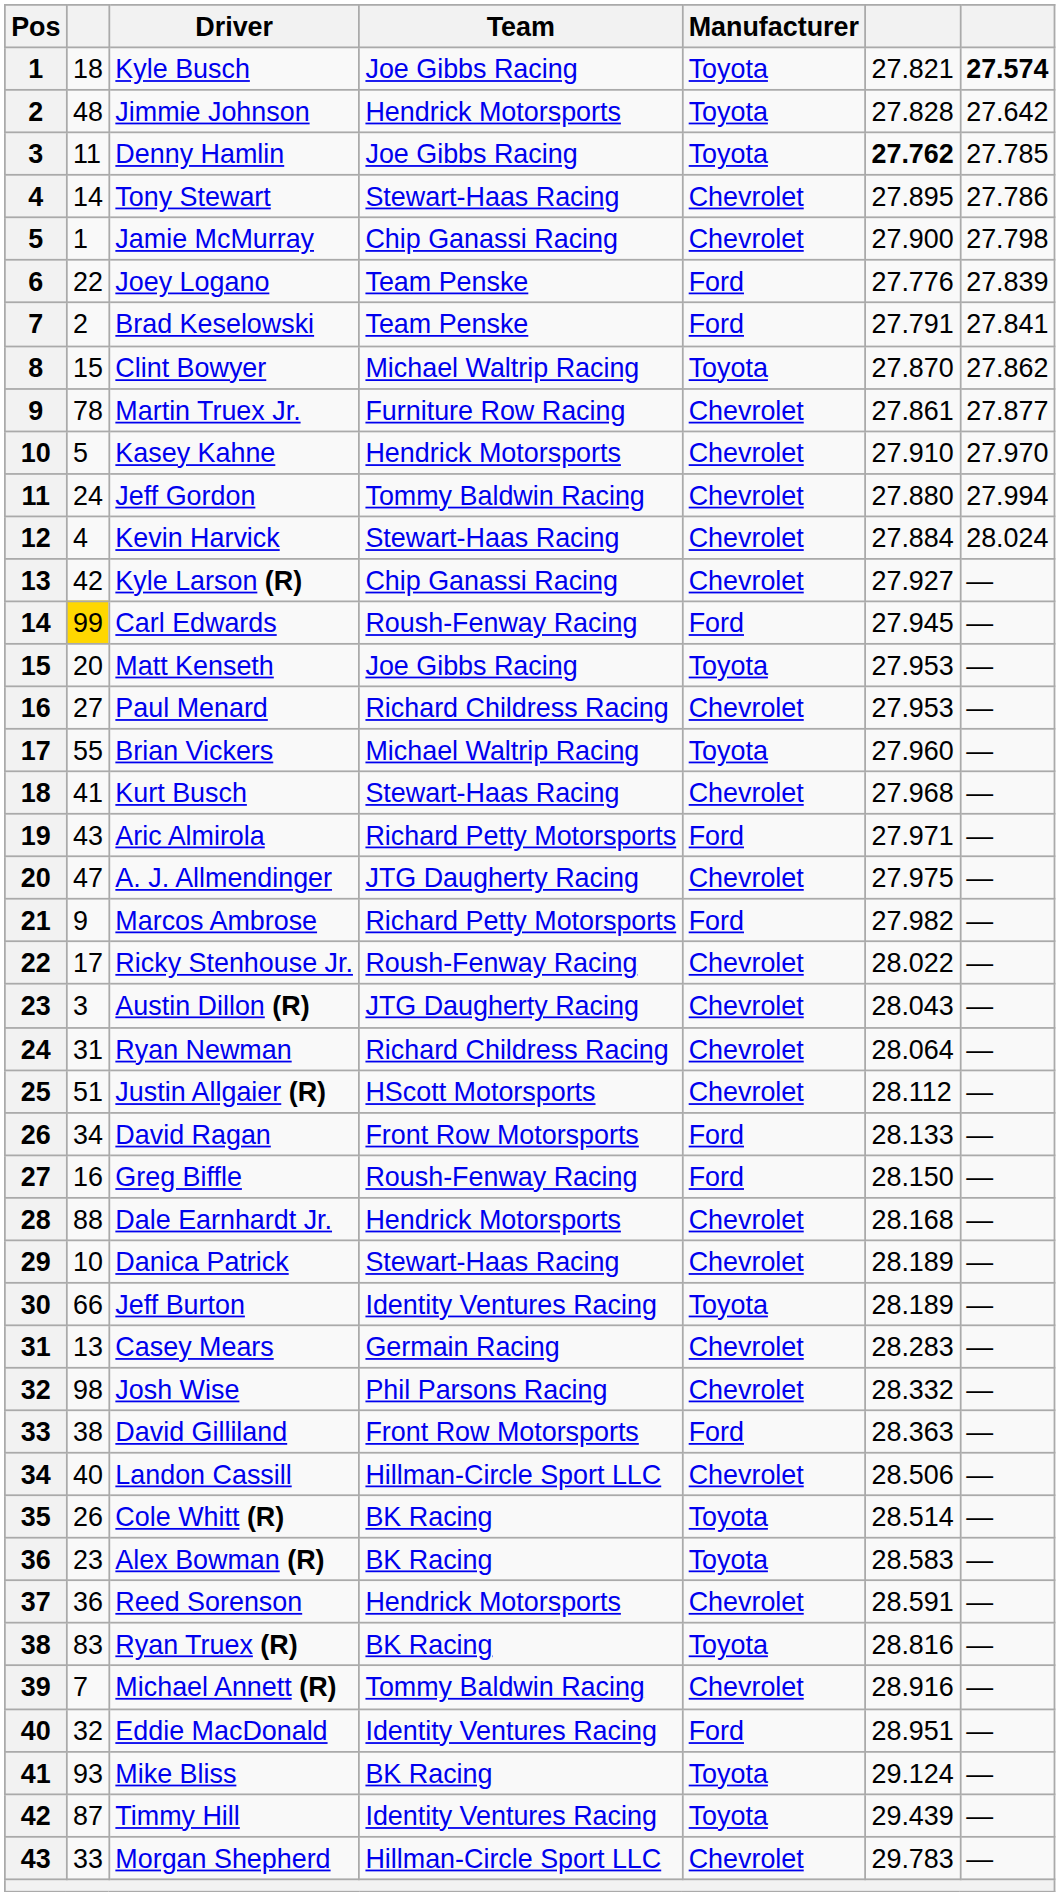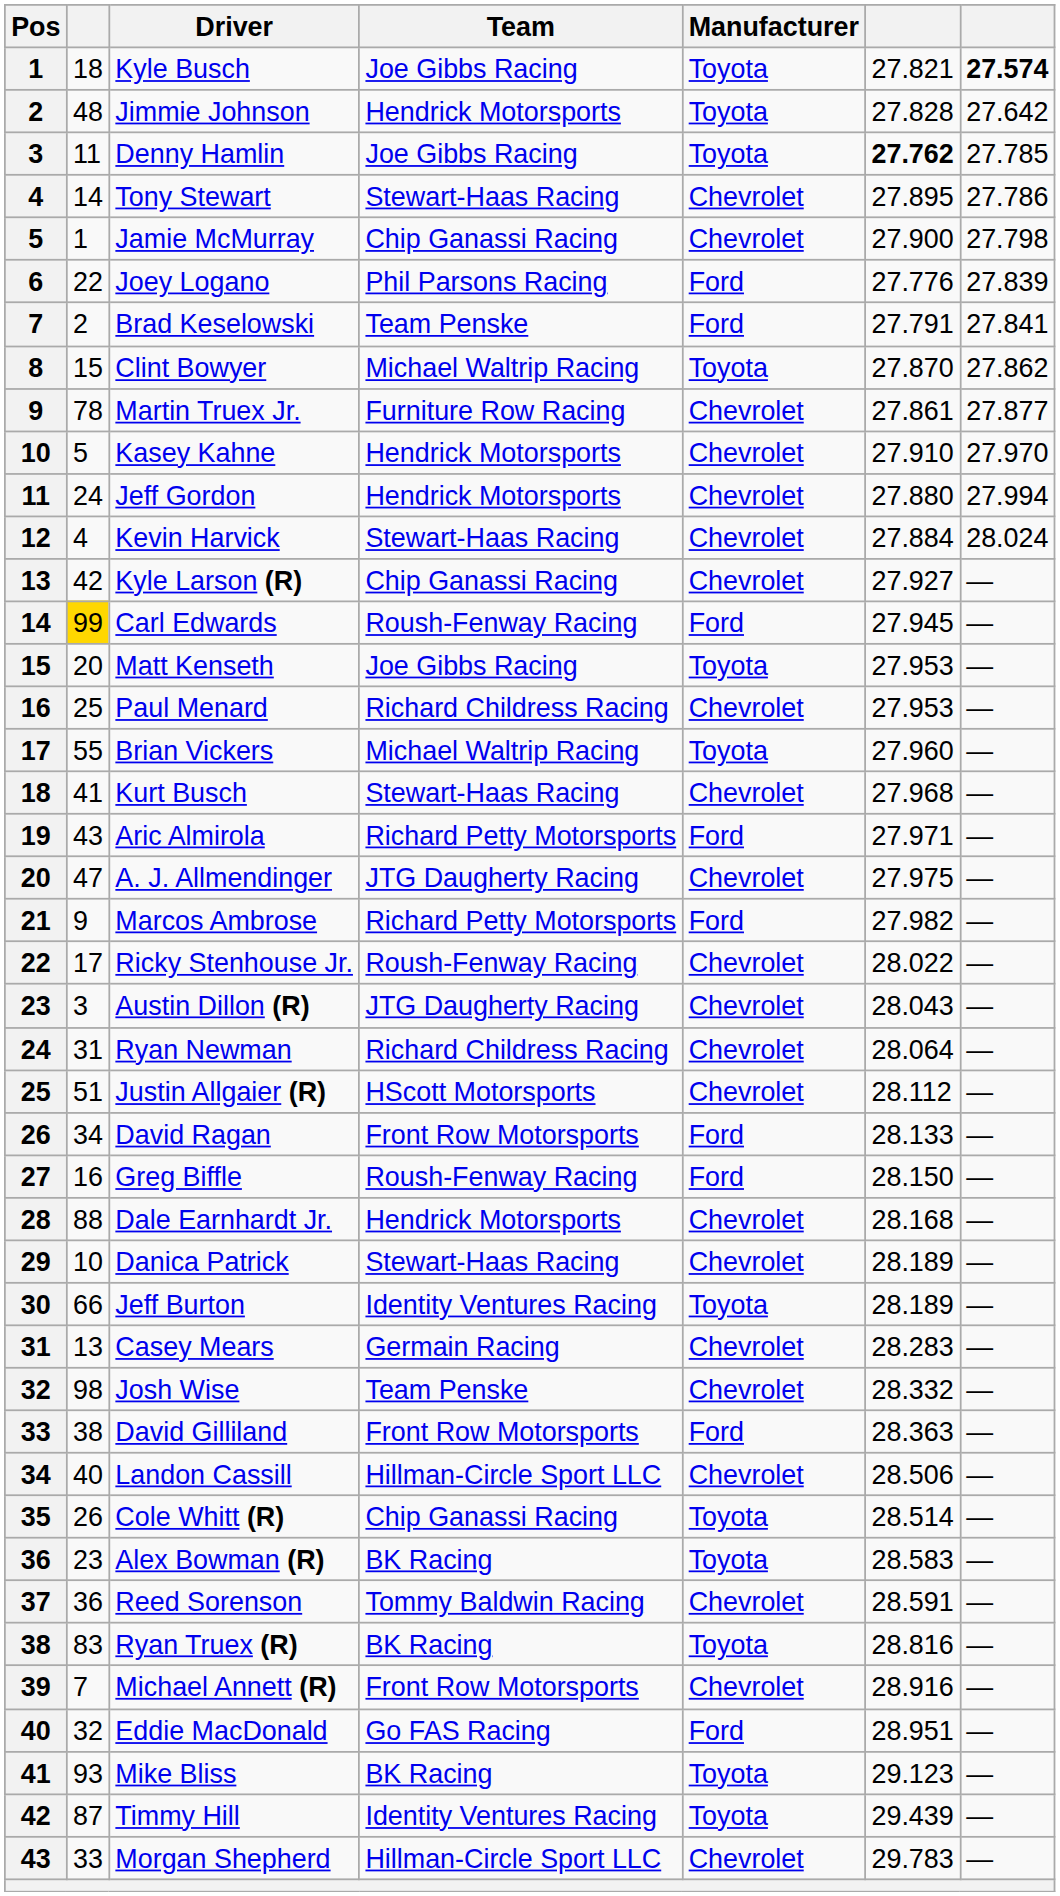 <table class="wikitable" style="font-size:95%">
 <tr>
 <th>Pos</th>
 <th></th>
 <th>Driver</th>
 <th>Team</th>
 <th>Manufacturer</th>
 <th></th>
 <th></th>
 </tr>
 <tr>
 <th>1</th>
 <td>18</td>
 <td><a href='#'>Kyle Busch</a></td>
 <td><a href='#'>Joe Gibbs Racing</a></td>
 <td><a href='#'>Toyota</a></td>
 <td>27.821</td>
 <td><strong>27.574</strong></td>
 </tr>
 <tr>
 <th>2</th>
 <td>48</td>
 <td><a href='#'>Jimmie Johnson</a></td>
 <td><a href='#'>Hendrick Motorsports</a></td>
 <td><a href='#'>Toyota</a></td>
 <td>27.828</td>
 <td>27.642</td>
 </tr>
 <tr>
 <th>3</th>
 <td>11</td>
 <td><a href='#'>Denny Hamlin</a></td>
 <td><a href='#'>Joe Gibbs Racing</a></td>
 <td><a href='#'>Toyota</a></td>
 <td><strong>27.762</strong></td>
 <td>27.785</td>
 </tr>
 <tr>
 <th>4</th>
 <td>14</td>
 <td><a href='#'>Tony Stewart</a></td>
 <td><a href='#'>Stewart-Haas Racing</a></td>
 <td><a href='#'>Chevrolet</a></td>
 <td>27.895</td>
 <td>27.786</td>
 </tr>
 <tr>
 <th>5</th>
 <td>1</td>
 <td><a href='#'>Jamie McMurray</a></td>
 <td><a href='#'>Chip Ganassi Racing</a></td>
 <td><a href='#'>Chevrolet</a></td>
 <td>27.900</td>
 <td>27.798</td>
 </tr>
 <tr>
 <th>6</th>
 <td>22</td>
 <td><a href='#'>Joey Logano</a></td>
-<td><a href='#'>Team Penske</a></td>
+<td><a href='#'>Phil Parsons Racing</a></td>
 <td><a href='#'>Ford</a></td>
 <td>27.776</td>
 <td>27.839</td>
 </tr>
 <tr>
 <th>7</th>
 <td>2</td>
 <td><a href='#'>Brad Keselowski</a></td>
 <td><a href='#'>Team Penske</a></td>
 <td><a href='#'>Ford</a></td>
 <td>27.791</td>
 <td>27.841</td>
 </tr>
 <tr>
 <th>8</th>
 <td>15</td>
 <td><a href='#'>Clint Bowyer</a></td>
 <td><a href='#'>Michael Waltrip Racing</a></td>
 <td><a href='#'>Toyota</a></td>
 <td>27.870</td>
 <td>27.862</td>
 </tr>
 <tr>
 <th>9</th>
 <td>78</td>
 <td><a href='#'>Martin Truex Jr.</a></td>
 <td><a href='#'>Furniture Row Racing</a></td>
 <td><a href='#'>Chevrolet</a></td>
 <td>27.861</td>
 <td>27.877</td>
 </tr>
 <tr>
 <th>10</th>
 <td>5</td>
 <td><a href='#'>Kasey Kahne</a></td>
 <td><a href='#'>Hendrick Motorsports</a></td>
 <td><a href='#'>Chevrolet</a></td>
 <td>27.910</td>
 <td>27.970</td>
 </tr>
 <tr>
 <th>11</th>
 <td>24</td>
 <td><a href='#'>Jeff Gordon</a></td>
-<td><a href='#'>Tommy Baldwin Racing</a></td>
+<td><a href='#'>Hendrick Motorsports</a></td>
 <td><a href='#'>Chevrolet</a></td>
 <td>27.880</td>
 <td>27.994</td>
 </tr>
 <tr>
 <th>12</th>
 <td>4</td>
 <td><a href='#'>Kevin Harvick</a></td>
 <td><a href='#'>Stewart-Haas Racing</a></td>
 <td><a href='#'>Chevrolet</a></td>
 <td>27.884</td>
 <td>28.024</td>
 </tr>
 <tr>
 <th>13</th>
 <td>42</td>
 <td><a href='#'>Kyle Larson</a> <strong>(R)</strong></td>
 <td><a href='#'>Chip Ganassi Racing</a></td>
 <td><a href='#'>Chevrolet</a></td>
 <td>27.927</td>
 <td>—</td>
 </tr>
 <tr>
 <th>14</th>
 <td style="background: gold;">99</td>
 <td><a href='#'>Carl Edwards</a></td>
 <td><a href='#'>Roush-Fenway Racing</a></td>
 <td><a href='#'>Ford</a></td>
 <td>27.945</td>
 <td>—</td>
 </tr>
 <tr>
 <th>15</th>
 <td>20</td>
 <td><a href='#'>Matt Kenseth</a></td>
 <td><a href='#'>Joe Gibbs Racing</a></td>
 <td><a href='#'>Toyota</a></td>
 <td>27.953</td>
 <td>—</td>
 </tr>
 <tr>
 <th>16</th>
-<td>27</td>
+<td>25</td>
 <td><a href='#'>Paul Menard</a></td>
 <td><a href='#'>Richard Childress Racing</a></td>
 <td><a href='#'>Chevrolet</a></td>
 <td>27.953</td>
 <td>—</td>
 </tr>
 <tr>
 <th>17</th>
 <td>55</td>
 <td><a href='#'>Brian Vickers</a></td>
 <td><a href='#'>Michael Waltrip Racing</a></td>
 <td><a href='#'>Toyota</a></td>
 <td>27.960</td>
 <td>—</td>
 </tr>
 <tr>
 <th>18</th>
 <td>41</td>
 <td><a href='#'>Kurt Busch</a></td>
 <td><a href='#'>Stewart-Haas Racing</a></td>
 <td><a href='#'>Chevrolet</a></td>
 <td>27.968</td>
 <td>—</td>
 </tr>
 <tr>
 <th>19</th>
 <td>43</td>
 <td><a href='#'>Aric Almirola</a></td>
 <td><a href='#'>Richard Petty Motorsports</a></td>
 <td><a href='#'>Ford</a></td>
 <td>27.971</td>
 <td>—</td>
 </tr>
 <tr>
 <th>20</th>
 <td>47</td>
 <td><a href='#'>A. J. Allmendinger</a></td>
 <td><a href='#'>JTG Daugherty Racing</a></td>
 <td><a href='#'>Chevrolet</a></td>
 <td>27.975</td>
 <td>—</td>
 </tr>
 <tr>
 <th>21</th>
 <td>9</td>
 <td><a href='#'>Marcos Ambrose</a></td>
 <td><a href='#'>Richard Petty Motorsports</a></td>
 <td><a href='#'>Ford</a></td>
 <td>27.982</td>
 <td>—</td>
 </tr>
 <tr>
 <th>22</th>
 <td>17</td>
 <td><a href='#'>Ricky Stenhouse Jr.</a></td>
 <td><a href='#'>Roush-Fenway Racing</a></td>
 <td><a href='#'>Chevrolet</a></td>
 <td>28.022</td>
 <td>—</td>
 </tr>
 <tr>
 <th>23</th>
 <td>3</td>
 <td><a href='#'>Austin Dillon</a> <strong>(R)</strong></td>
 <td><a href='#'>JTG Daugherty Racing</a></td>
 <td><a href='#'>Chevrolet</a></td>
 <td>28.043</td>
 <td>—</td>
 </tr>
 <tr>
 <th>24</th>
 <td>31</td>
 <td><a href='#'>Ryan Newman</a></td>
 <td><a href='#'>Richard Childress Racing</a></td>
 <td><a href='#'>Chevrolet</a></td>
 <td>28.064</td>
 <td>—</td>
 </tr>
 <tr>
 <th>25</th>
 <td>51</td>
 <td><a href='#'>Justin Allgaier</a> <strong>(R)</strong></td>
 <td><a href='#'>HScott Motorsports</a></td>
 <td><a href='#'>Chevrolet</a></td>
 <td>28.112</td>
 <td>—</td>
 </tr>
 <tr>
 <th>26</th>
 <td>34</td>
 <td><a href='#'>David Ragan</a></td>
 <td><a href='#'>Front Row Motorsports</a></td>
 <td><a href='#'>Ford</a></td>
 <td>28.133</td>
 <td>—</td>
 </tr>
 <tr>
 <th>27</th>
 <td>16</td>
 <td><a href='#'>Greg Biffle</a></td>
 <td><a href='#'>Roush-Fenway Racing</a></td>
 <td><a href='#'>Ford</a></td>
 <td>28.150</td>
 <td>—</td>
 </tr>
 <tr>
 <th>28</th>
 <td>88</td>
 <td><a href='#'>Dale Earnhardt Jr.</a></td>
 <td><a href='#'>Hendrick Motorsports</a></td>
 <td><a href='#'>Chevrolet</a></td>
 <td>28.168</td>
 <td>—</td>
 </tr>
 <tr>
 <th>29</th>
 <td>10</td>
 <td><a href='#'>Danica Patrick</a></td>
 <td><a href='#'>Stewart-Haas Racing</a></td>
 <td><a href='#'>Chevrolet</a></td>
 <td>28.189</td>
 <td>—</td>
 </tr>
 <tr>
 <th>30</th>
 <td>66</td>
 <td><a href='#'>Jeff Burton</a></td>
 <td><a href='#'>Identity Ventures Racing</a></td>
 <td><a href='#'>Toyota</a></td>
 <td>28.189</td>
 <td>—</td>
 </tr>
 <tr>
 <th>31</th>
 <td>13</td>
 <td><a href='#'>Casey Mears</a></td>
 <td><a href='#'>Germain Racing</a></td>
 <td><a href='#'>Chevrolet</a></td>
 <td>28.283</td>
 <td>—</td>
 </tr>
 <tr>
 <th>32</th>
 <td>98</td>
 <td><a href='#'>Josh Wise</a></td>
-<td><a href='#'>Phil Parsons Racing</a></td>
+<td><a href='#'>Team Penske</a></td>
 <td><a href='#'>Chevrolet</a></td>
 <td>28.332</td>
 <td>—</td>
 </tr>
 <tr>
 <th>33</th>
 <td>38</td>
 <td><a href='#'>David Gilliland</a></td>
 <td><a href='#'>Front Row Motorsports</a></td>
 <td><a href='#'>Ford</a></td>
 <td>28.363</td>
 <td>—</td>
 </tr>
 <tr>
 <th>34</th>
 <td>40</td>
 <td><a href='#'>Landon Cassill</a></td>
 <td><a href='#'>Hillman-Circle Sport LLC</a></td>
 <td><a href='#'>Chevrolet</a></td>
 <td>28.506</td>
 <td>—</td>
 </tr>
 <tr>
 <th>35</th>
 <td>26</td>
 <td><a href='#'>Cole Whitt</a> <strong>(R)</strong></td>
-<td><a href='#'>BK Racing</a></td>
+<td><a href='#'>Chip Ganassi Racing</a></td>
 <td><a href='#'>Toyota</a></td>
 <td>28.514</td>
 <td>—</td>
 </tr>
 <tr>
 <th>36</th>
 <td>23</td>
 <td><a href='#'>Alex Bowman</a> <strong>(R)</strong></td>
 <td><a href='#'>BK Racing</a></td>
 <td><a href='#'>Toyota</a></td>
 <td>28.583</td>
 <td>—</td>
 </tr>
 <tr>
 <th>37</th>
 <td>36</td>
 <td><a href='#'>Reed Sorenson</a></td>
-<td><a href='#'>Hendrick Motorsports</a></td>
+<td><a href='#'>Tommy Baldwin Racing</a></td>
 <td><a href='#'>Chevrolet</a></td>
 <td>28.591</td>
 <td>—</td>
 </tr>
 <tr>
 <th>38</th>
 <td>83</td>
 <td><a href='#'>Ryan Truex</a> <strong>(R)</strong></td>
 <td><a href='#'>BK Racing</a></td>
 <td><a href='#'>Toyota</a></td>
 <td>28.816</td>
 <td>—</td>
 </tr>
 <tr>
 <th>39</th>
 <td>7</td>
 <td><a href='#'>Michael Annett</a> <strong>(R)</strong></td>
-<td><a href='#'>Tommy Baldwin Racing</a></td>
+<td><a href='#'>Front Row Motorsports</a></td>
 <td><a href='#'>Chevrolet</a></td>
 <td>28.916</td>
 <td>—</td>
 </tr>
 <tr>
 <th>40</th>
 <td>32</td>
 <td><a href='#'>Eddie MacDonald</a></td>
-<td><a href='#'>Identity Ventures Racing</a></td>
+<td><a href='#'>Go FAS Racing</a></td>
 <td><a href='#'>Ford</a></td>
 <td>28.951</td>
 <td>—</td>
 </tr>
 <tr>
 <th>41</th>
 <td>93</td>
 <td><a href='#'>Mike Bliss</a></td>
 <td><a href='#'>BK Racing</a></td>
 <td><a href='#'>Toyota</a></td>
-<td>29.124</td>
+<td>29.123</td>
 <td>—</td>
 </tr>
 <tr>
 <th>42</th>
 <td>87</td>
 <td><a href='#'>Timmy Hill</a></td>
 <td><a href='#'>Identity Ventures Racing</a></td>
 <td><a href='#'>Toyota</a></td>
 <td>29.439</td>
 <td>—</td>
 </tr>
 <tr>
 <th>43</th>
 <td>33</td>
 <td><a href='#'>Morgan Shepherd</a></td>
 <td><a href='#'>Hillman-Circle Sport LLC</a></td>
 <td><a href='#'>Chevrolet</a></td>
 <td>29.783</td>
 <td>—</td>
 </tr>
 <tr>
 <th colspan="7"></th>
 </tr>
 </table>
